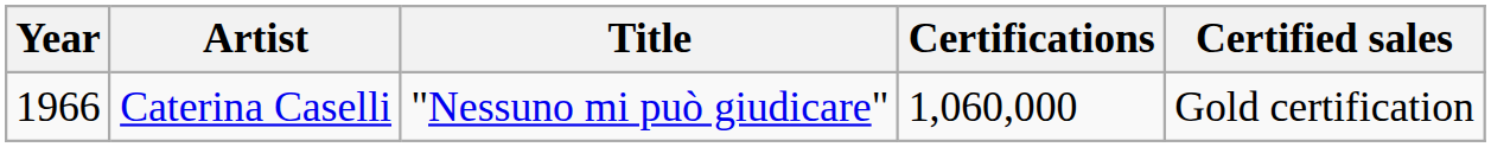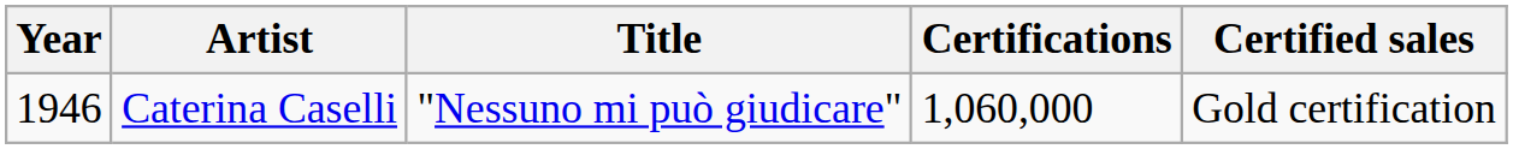 <table class="wikitable">
 <tr>
 <th>Year</th>
 <th>Artist</th>
 <th>Title</th>
 <th>Certifications</th>
 <th>Certified sales</th>
 </tr>
 <tr>
-<td>1966</td>
+<td>1946</td>
 <td><a href='#'>Caterina Caselli</a></td>
 <td>"<a href='#'>Nessuno mi può giudicare</a>"</td>
 <td>1,060,000</td>
 <td>Gold certification</td>
 </tr>
 </table>
